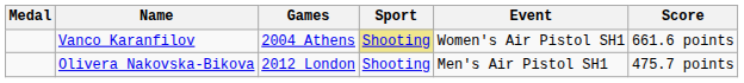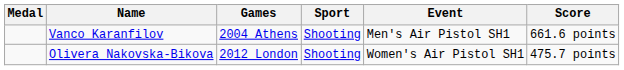 <table class="wikitable sortable" style="font-size:90%">
 <tr>
 <th>Medal</th>
 <th>Name</th>
 <th>Games</th>
 <th>Sport</th>
 <th>Event</th>
 <th>Score</th>
 </tr>
 <tr>
 <td></td>
 <td><a href='#'>Vanco Karanfilov</a></td>
 <td><a href='#'>2004 Athens</a></td>
-<td style="background: khaki;"><a href='#'>Shooting</a></td>
-<td>Women's Air Pistol SH1</td>
+<td><a href='#'>Shooting</a></td>
+<td>Men's Air Pistol SH1</td>
 <td>661.6 points</td>
 </tr>
 <tr>
 <td></td>
 <td><a href='#'>Olivera Nakovska-Bikova</a></td>
 <td><a href='#'>2012 London</a></td>
 <td><a href='#'>Shooting</a></td>
-<td>Men's Air Pistol SH1</td>
+<td>Women's Air Pistol SH1</td>
 <td>475.7 points</td>
 </tr>
 </table>
